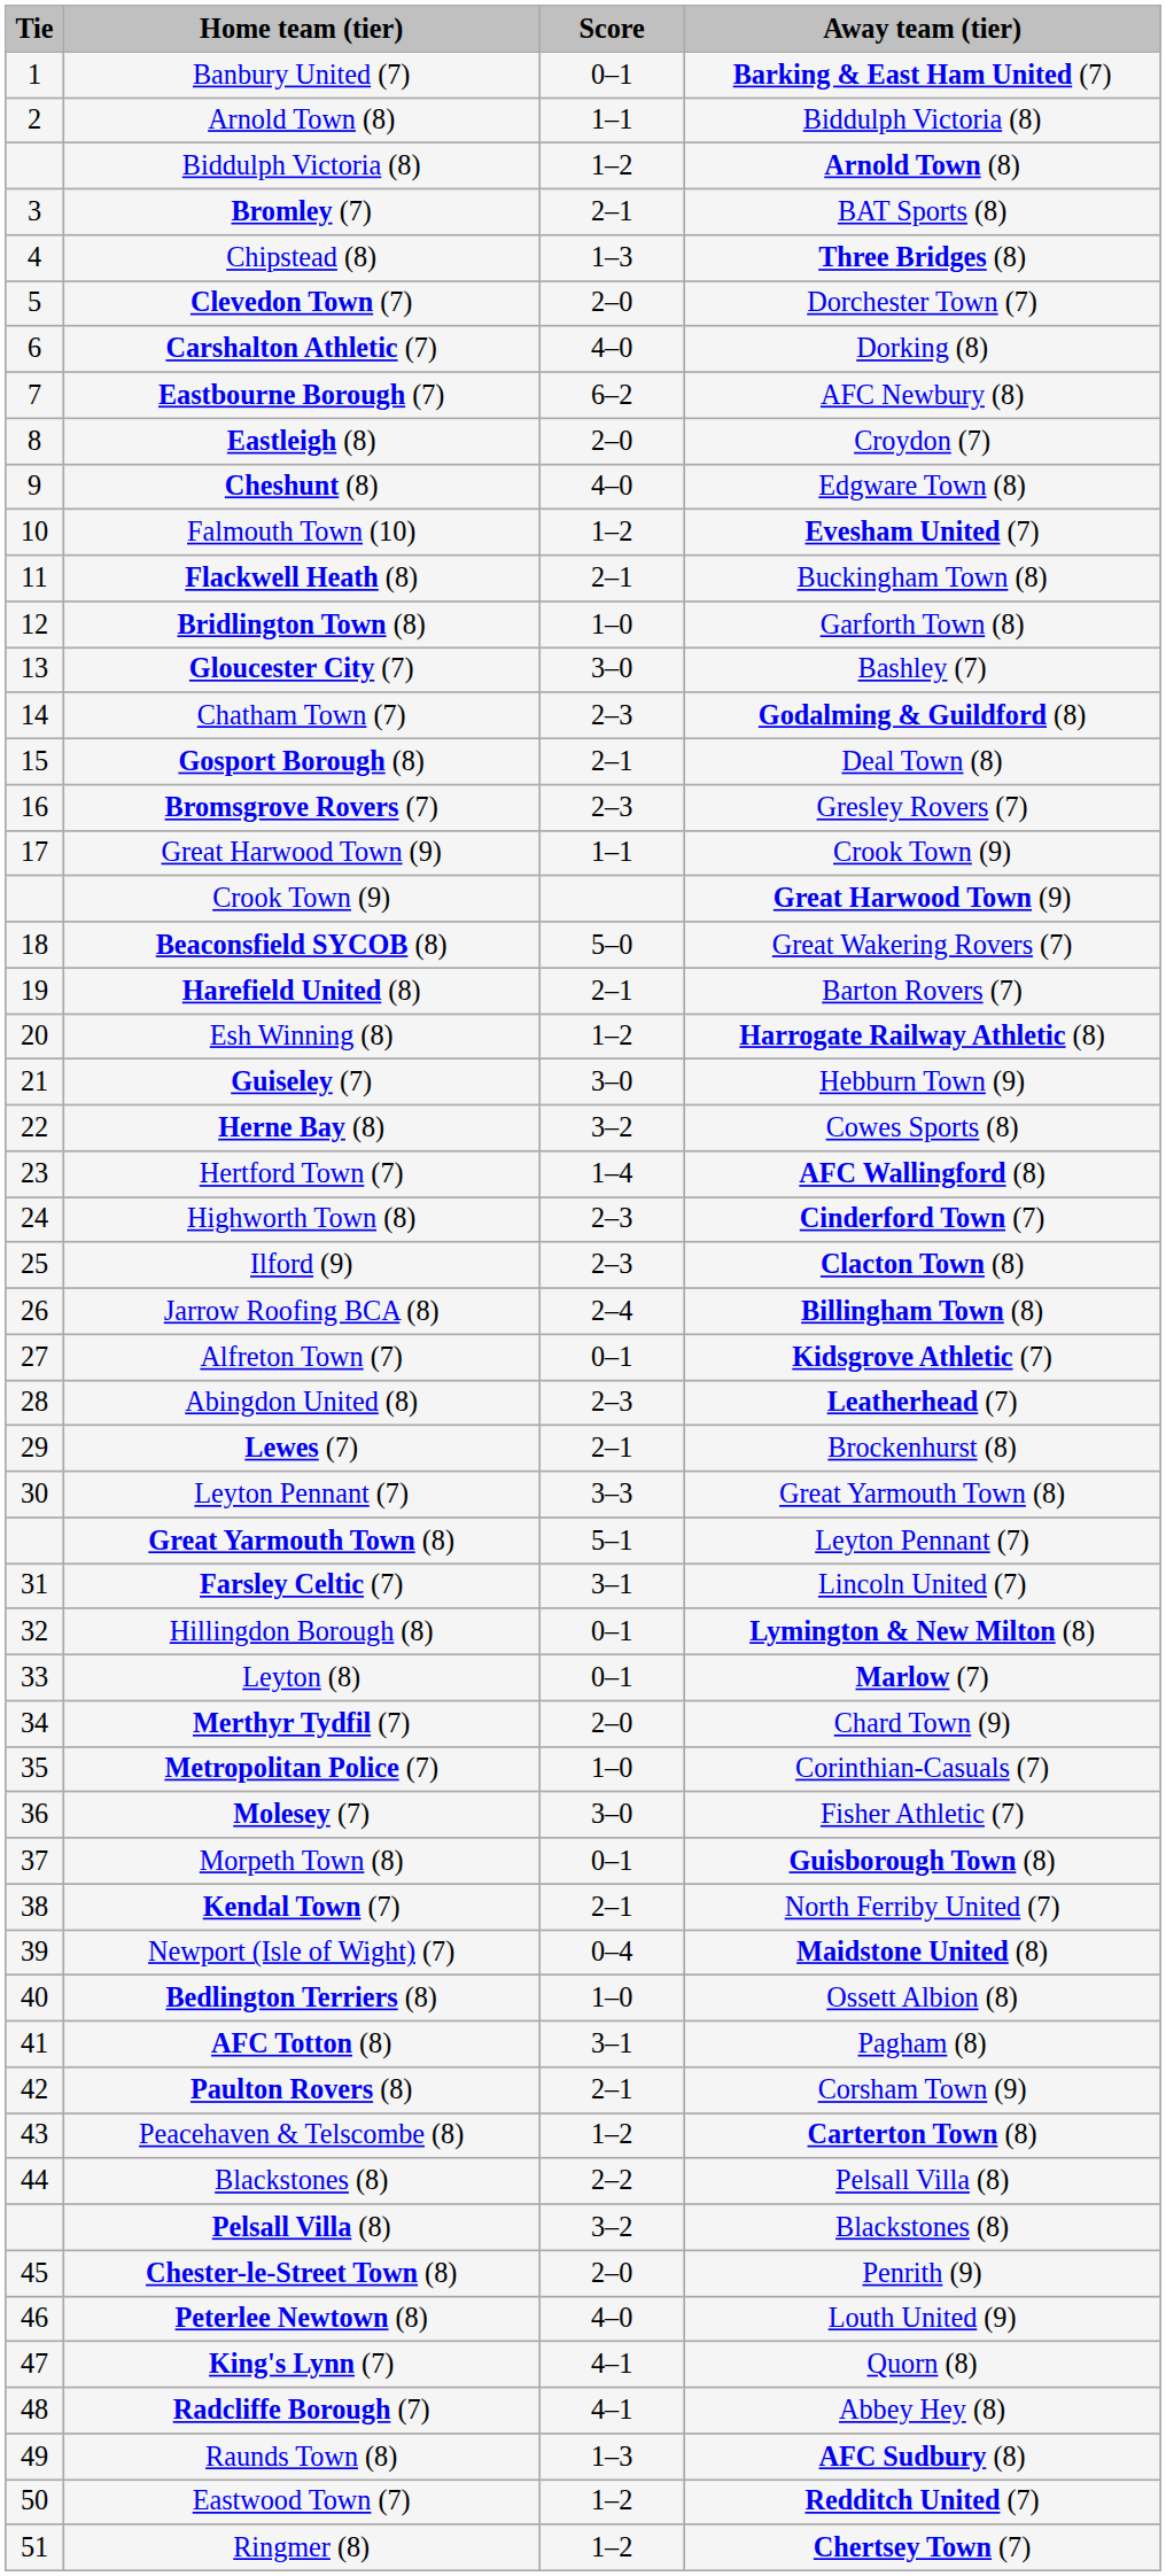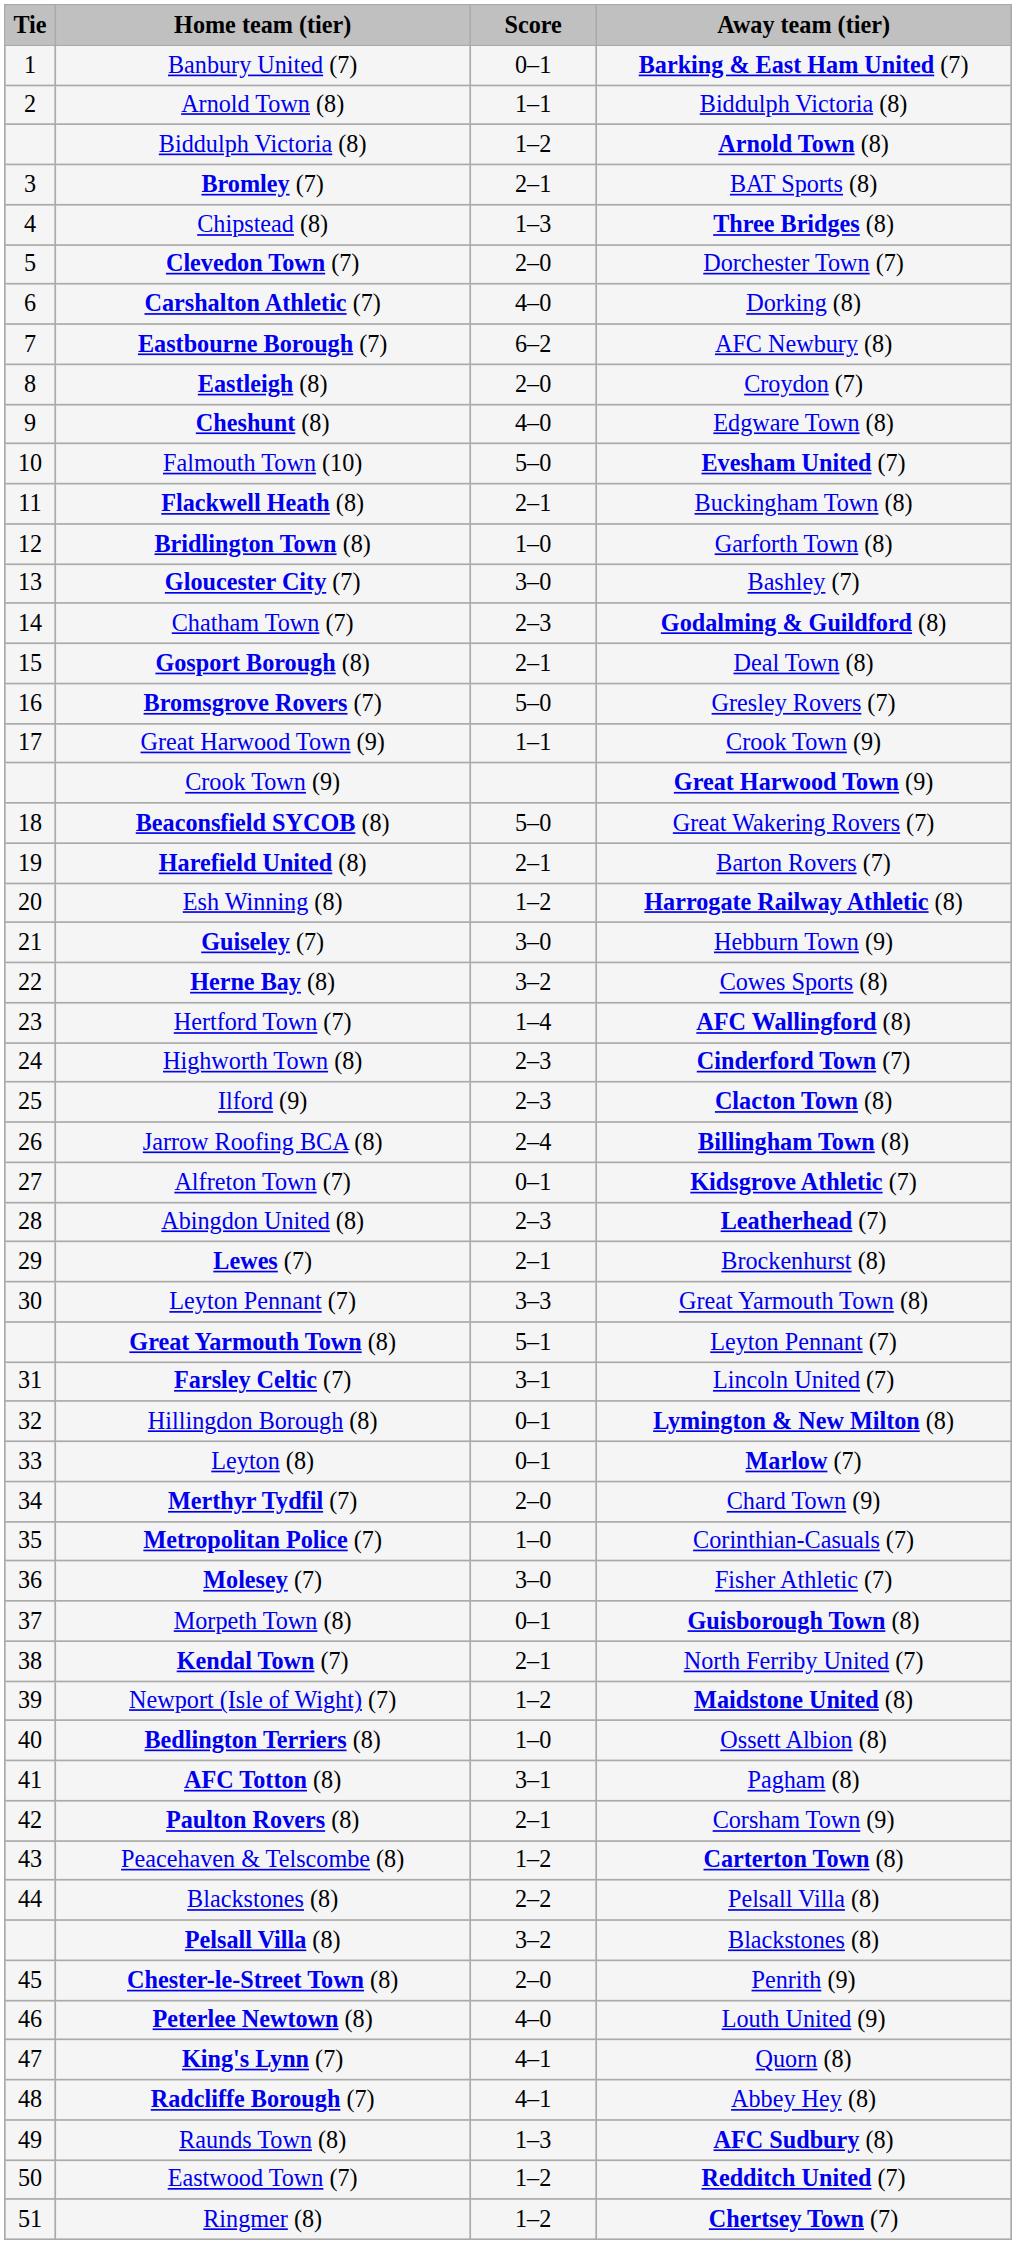 <table class="wikitable" style="width: 600px; background:WhiteSmoke; text-align:center; font-size:90%">
 <tr>
 <td scope="col" style="width:  5.00%; background:silver;"><strong>Tie</strong></td>
 <td scope="col" style="width: 41.25%; background:silver;"><strong>Home team (tier)</strong></td>
 <td scope="col" style="width: 12.50%; background:silver;"><strong>Score</strong></td>
 <td scope="col" style="width: 41.25%; background:silver;"><strong>Away team (tier)</strong></td>
 </tr>
 <tr>
 <td>1</td>
 <td><a href='#'>Banbury United</a> (7)</td>
 <td>0–1</td>
 <td><strong><a href='#'>Barking & East Ham United</a></strong> (7)</td>
 </tr>
 <tr>
 <td>2</td>
 <td><a href='#'>Arnold Town</a> (8)</td>
 <td>1–1</td>
 <td><a href='#'>Biddulph Victoria</a> (8)</td>
 </tr>
 <tr>
 <td><em></em></td>
 <td><a href='#'>Biddulph Victoria</a> (8)</td>
 <td>1–2</td>
 <td><strong><a href='#'>Arnold Town</a></strong> (8)</td>
 </tr>
 <tr>
 <td>3</td>
 <td><strong><a href='#'>Bromley</a></strong> (7)</td>
 <td>2–1</td>
 <td><a href='#'>BAT Sports</a> (8)</td>
 </tr>
 <tr>
 <td>4</td>
 <td><a href='#'>Chipstead</a> (8)</td>
 <td>1–3</td>
 <td><strong><a href='#'>Three Bridges</a></strong> (8)</td>
 </tr>
 <tr>
 <td>5</td>
 <td><strong><a href='#'>Clevedon Town</a></strong> (7)</td>
 <td>2–0</td>
 <td><a href='#'>Dorchester Town</a> (7)</td>
 </tr>
 <tr>
 <td>6</td>
 <td><strong><a href='#'>Carshalton Athletic</a></strong> (7)</td>
 <td>4–0</td>
 <td><a href='#'>Dorking</a> (8)</td>
 </tr>
 <tr>
 <td>7</td>
 <td><strong><a href='#'>Eastbourne Borough</a></strong> (7)</td>
 <td>6–2</td>
 <td><a href='#'>AFC Newbury</a> (8)</td>
 </tr>
 <tr>
 <td>8</td>
 <td><strong><a href='#'>Eastleigh</a></strong> (8)</td>
 <td>2–0</td>
 <td><a href='#'>Croydon</a> (7)</td>
 </tr>
 <tr>
 <td>9</td>
 <td><strong><a href='#'>Cheshunt</a></strong> (8)</td>
 <td>4–0</td>
 <td><a href='#'>Edgware Town</a> (8)</td>
 </tr>
 <tr>
 <td>10</td>
 <td><a href='#'>Falmouth Town</a> (10)</td>
-<td>1–2</td>
+<td>5–0</td>
 <td><strong><a href='#'>Evesham United</a></strong> (7)</td>
 </tr>
 <tr>
 <td>11</td>
 <td><strong><a href='#'>Flackwell Heath</a></strong> (8)</td>
 <td>2–1</td>
 <td><a href='#'>Buckingham Town</a> (8)</td>
 </tr>
 <tr>
 <td>12</td>
 <td><strong><a href='#'>Bridlington Town</a></strong> (8)</td>
 <td>1–0</td>
 <td><a href='#'>Garforth Town</a> (8)</td>
 </tr>
 <tr>
 <td>13</td>
 <td><strong><a href='#'>Gloucester City</a></strong> (7)</td>
 <td>3–0</td>
 <td><a href='#'>Bashley</a> (7)</td>
 </tr>
 <tr>
 <td>14</td>
 <td><a href='#'>Chatham Town</a> (7)</td>
 <td>2–3</td>
 <td><strong><a href='#'>Godalming & Guildford</a></strong> (8)</td>
 </tr>
 <tr>
 <td>15</td>
 <td><strong><a href='#'>Gosport Borough</a></strong> (8)</td>
 <td>2–1</td>
 <td><a href='#'>Deal Town</a> (8)</td>
 </tr>
 <tr>
 <td>16</td>
 <td><strong><a href='#'>Bromsgrove Rovers</a></strong> (7)</td>
-<td>2–3</td>
+<td>5–0</td>
 <td><a href='#'>Gresley Rovers</a> (7)</td>
 </tr>
 <tr>
 <td>17</td>
 <td><a href='#'>Great Harwood Town</a> (9)</td>
 <td>1–1</td>
 <td><a href='#'>Crook Town</a> (9)</td>
 </tr>
 <tr>
 <td><em></em></td>
 <td><a href='#'>Crook Town</a> (9)</td>
 <td></td>
 <td><strong><a href='#'>Great Harwood Town</a></strong> (9)</td>
 </tr>
 <tr>
 <td>18</td>
 <td><strong><a href='#'>Beaconsfield SYCOB</a></strong> (8)</td>
 <td>5–0</td>
 <td><a href='#'>Great Wakering Rovers</a> (7)</td>
 </tr>
 <tr>
 <td>19</td>
 <td><strong><a href='#'>Harefield United</a></strong> (8)</td>
 <td>2–1</td>
 <td><a href='#'>Barton Rovers</a> (7)</td>
 </tr>
 <tr>
 <td>20</td>
 <td><a href='#'>Esh Winning</a> (8)</td>
 <td>1–2</td>
 <td><strong><a href='#'>Harrogate Railway Athletic</a></strong> (8)</td>
 </tr>
 <tr>
 <td>21</td>
 <td><strong><a href='#'>Guiseley</a></strong> (7)</td>
 <td>3–0</td>
 <td><a href='#'>Hebburn Town</a> (9)</td>
 </tr>
 <tr>
 <td>22</td>
 <td><strong><a href='#'>Herne Bay</a></strong> (8)</td>
 <td>3–2</td>
 <td><a href='#'>Cowes Sports</a> (8)</td>
 </tr>
 <tr>
 <td>23</td>
 <td><a href='#'>Hertford Town</a> (7)</td>
 <td>1–4</td>
 <td><strong><a href='#'>AFC Wallingford</a></strong> (8)</td>
 </tr>
 <tr>
 <td>24</td>
 <td><a href='#'>Highworth Town</a> (8)</td>
 <td>2–3</td>
 <td><strong><a href='#'>Cinderford Town</a></strong> (7)</td>
 </tr>
 <tr>
 <td>25</td>
 <td><a href='#'>Ilford</a> (9)</td>
 <td>2–3</td>
 <td><strong><a href='#'>Clacton Town</a></strong> (8)</td>
 </tr>
 <tr>
 <td>26</td>
 <td><a href='#'>Jarrow Roofing BCA</a> (8)</td>
 <td>2–4</td>
 <td><strong><a href='#'>Billingham Town</a></strong> (8)</td>
 </tr>
 <tr>
 <td>27</td>
 <td><a href='#'>Alfreton Town</a> (7)</td>
 <td>0–1</td>
 <td><strong><a href='#'>Kidsgrove Athletic</a></strong> (7)</td>
 </tr>
 <tr>
 <td>28</td>
 <td><a href='#'>Abingdon United</a> (8)</td>
 <td>2–3</td>
 <td><strong><a href='#'>Leatherhead</a></strong> (7)</td>
 </tr>
 <tr>
 <td>29</td>
 <td><strong><a href='#'>Lewes</a></strong> (7)</td>
 <td>2–1</td>
 <td><a href='#'>Brockenhurst</a> (8)</td>
 </tr>
 <tr>
 <td>30</td>
 <td><a href='#'>Leyton Pennant</a> (7)</td>
 <td>3–3</td>
 <td><a href='#'>Great Yarmouth Town</a> (8)</td>
 </tr>
 <tr>
 <td><em></em></td>
 <td><strong><a href='#'>Great Yarmouth Town</a></strong> (8)</td>
 <td>5–1</td>
 <td><a href='#'>Leyton Pennant</a> (7)</td>
 </tr>
 <tr>
 <td>31</td>
 <td><strong><a href='#'>Farsley Celtic</a></strong> (7)</td>
 <td>3–1</td>
 <td><a href='#'>Lincoln United</a> (7)</td>
 </tr>
 <tr>
 <td>32</td>
 <td><a href='#'>Hillingdon Borough</a> (8)</td>
 <td>0–1</td>
 <td><strong><a href='#'>Lymington & New Milton</a></strong> (8)</td>
 </tr>
 <tr>
 <td>33</td>
 <td><a href='#'>Leyton</a> (8)</td>
 <td>0–1</td>
 <td><strong><a href='#'>Marlow</a></strong> (7)</td>
 </tr>
 <tr>
 <td>34</td>
 <td><strong><a href='#'>Merthyr Tydfil</a></strong> (7)</td>
 <td>2–0</td>
 <td><a href='#'>Chard Town</a> (9)</td>
 </tr>
 <tr>
 <td>35</td>
 <td><strong><a href='#'>Metropolitan Police</a></strong> (7)</td>
 <td>1–0</td>
 <td><a href='#'>Corinthian-Casuals</a> (7)</td>
 </tr>
 <tr>
 <td>36</td>
 <td><strong><a href='#'>Molesey</a></strong> (7)</td>
 <td>3–0</td>
 <td><a href='#'>Fisher Athletic</a> (7)</td>
 </tr>
 <tr>
 <td>37</td>
 <td><a href='#'>Morpeth Town</a> (8)</td>
 <td>0–1</td>
 <td><strong><a href='#'>Guisborough Town</a></strong> (8)</td>
 </tr>
 <tr>
 <td>38</td>
 <td><strong><a href='#'>Kendal Town</a></strong> (7)</td>
 <td>2–1</td>
 <td><a href='#'>North Ferriby United</a> (7)</td>
 </tr>
 <tr>
 <td>39</td>
 <td><a href='#'>Newport (Isle of Wight)</a> (7)</td>
-<td>0–4</td>
+<td>1–2</td>
 <td><strong><a href='#'>Maidstone United</a></strong> (8)</td>
 </tr>
 <tr>
 <td>40</td>
 <td><strong><a href='#'>Bedlington Terriers</a></strong> (8)</td>
 <td>1–0</td>
 <td><a href='#'>Ossett Albion</a> (8)</td>
 </tr>
 <tr>
 <td>41</td>
 <td><strong><a href='#'>AFC Totton</a></strong> (8)</td>
 <td>3–1</td>
 <td><a href='#'>Pagham</a> (8)</td>
 </tr>
 <tr>
 <td>42</td>
 <td><strong><a href='#'>Paulton Rovers</a></strong> (8)</td>
 <td>2–1</td>
 <td><a href='#'>Corsham Town</a> (9)</td>
 </tr>
 <tr>
 <td>43</td>
 <td><a href='#'>Peacehaven & Telscombe</a> (8)</td>
 <td>1–2</td>
 <td><strong><a href='#'>Carterton Town</a></strong> (8)</td>
 </tr>
 <tr>
 <td>44</td>
 <td><a href='#'>Blackstones</a> (8)</td>
 <td>2–2</td>
 <td><a href='#'>Pelsall Villa</a> (8)</td>
 </tr>
 <tr>
 <td><em></em></td>
 <td><strong><a href='#'>Pelsall Villa</a></strong> (8)</td>
 <td>3–2</td>
 <td><a href='#'>Blackstones</a> (8)</td>
 </tr>
 <tr>
 <td>45</td>
 <td><strong><a href='#'>Chester-le-Street Town</a></strong> (8)</td>
 <td>2–0</td>
 <td><a href='#'>Penrith</a> (9)</td>
 </tr>
 <tr>
 <td>46</td>
 <td><strong><a href='#'>Peterlee Newtown</a></strong> (8)</td>
 <td>4–0</td>
 <td><a href='#'>Louth United</a> (9)</td>
 </tr>
 <tr>
 <td>47</td>
 <td><strong><a href='#'>King's Lynn</a></strong> (7)</td>
 <td>4–1</td>
 <td><a href='#'>Quorn</a> (8)</td>
 </tr>
 <tr>
 <td>48</td>
 <td><strong><a href='#'>Radcliffe Borough</a></strong> (7)</td>
 <td>4–1</td>
 <td><a href='#'>Abbey Hey</a> (8)</td>
 </tr>
 <tr>
 <td>49</td>
 <td><a href='#'>Raunds Town</a> (8)</td>
 <td>1–3</td>
 <td><strong><a href='#'>AFC Sudbury</a></strong> (8)</td>
 </tr>
 <tr>
 <td>50</td>
 <td><a href='#'>Eastwood Town</a> (7)</td>
 <td>1–2</td>
 <td><strong><a href='#'>Redditch United</a></strong> (7)</td>
 </tr>
 <tr>
 <td>51</td>
 <td><a href='#'>Ringmer</a> (8)</td>
 <td>1–2</td>
 <td><strong><a href='#'>Chertsey Town</a></strong> (7)</td>
 </tr>
 </table>
